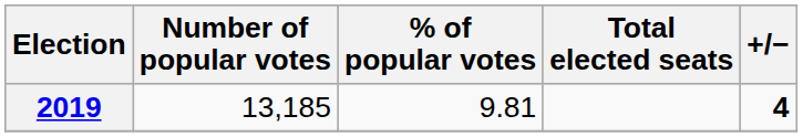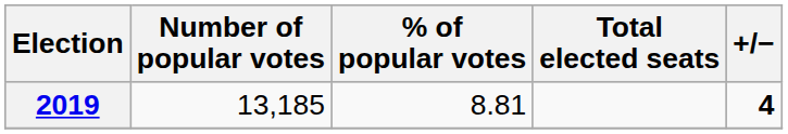 <table class="wikitable" style="text-align: right;">
 <tr align=center>
 <th>Election</th>
 <th>Number of<br>popular votes</th>
 <th>% of<br>popular votes</th>
 <th>Total<br>elected seats</th>
 <th>+/−</th>
 </tr>
 <tr>
 <th><a href='#'>2019</a></th>
 <td>13,185</td>
-<td>9.81</td>
+<td>8.81</td>
 <td></td>
 <td><strong>4</strong></td>
 </tr>
 <tr>
 </tr>
 </table>
